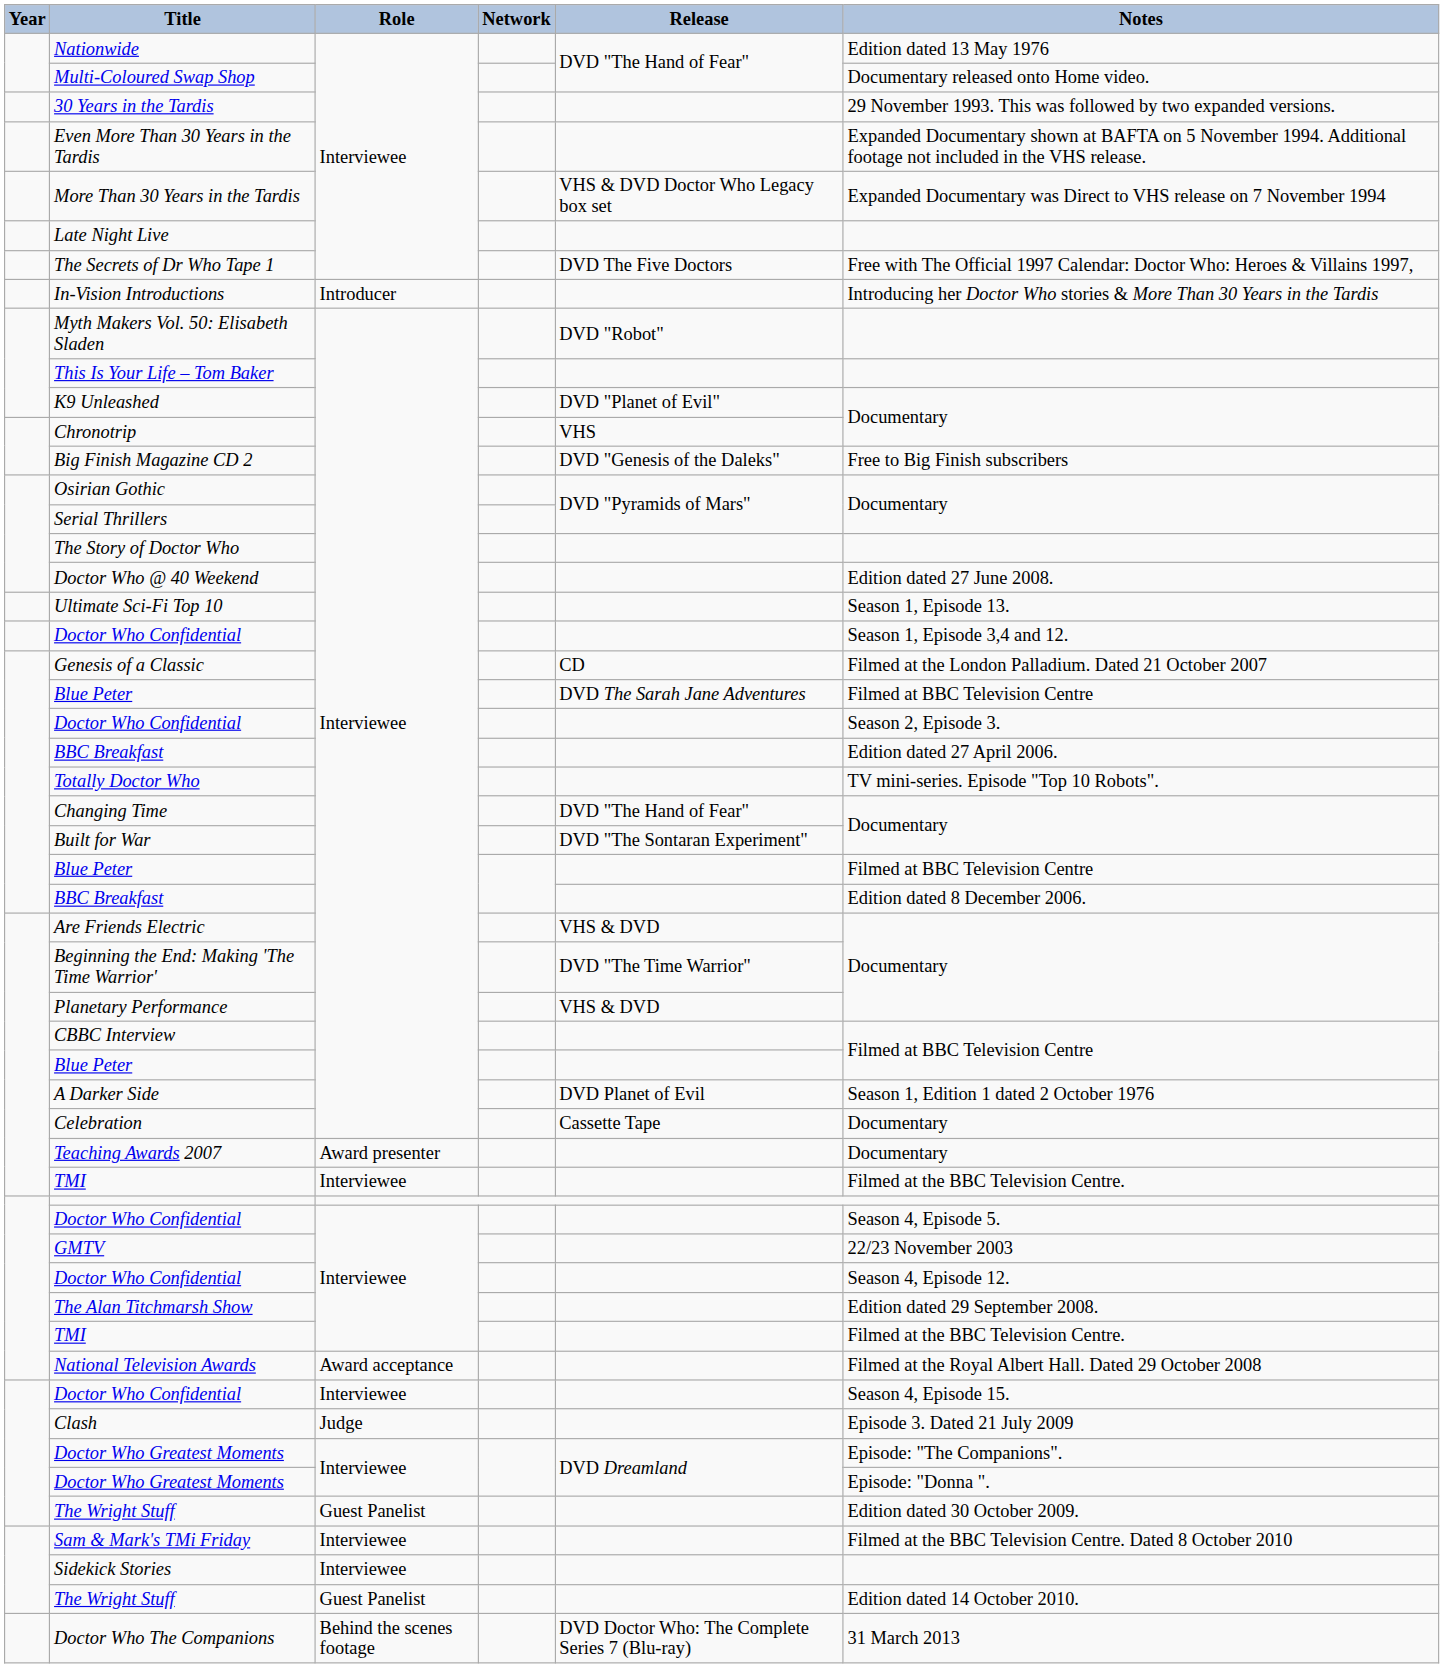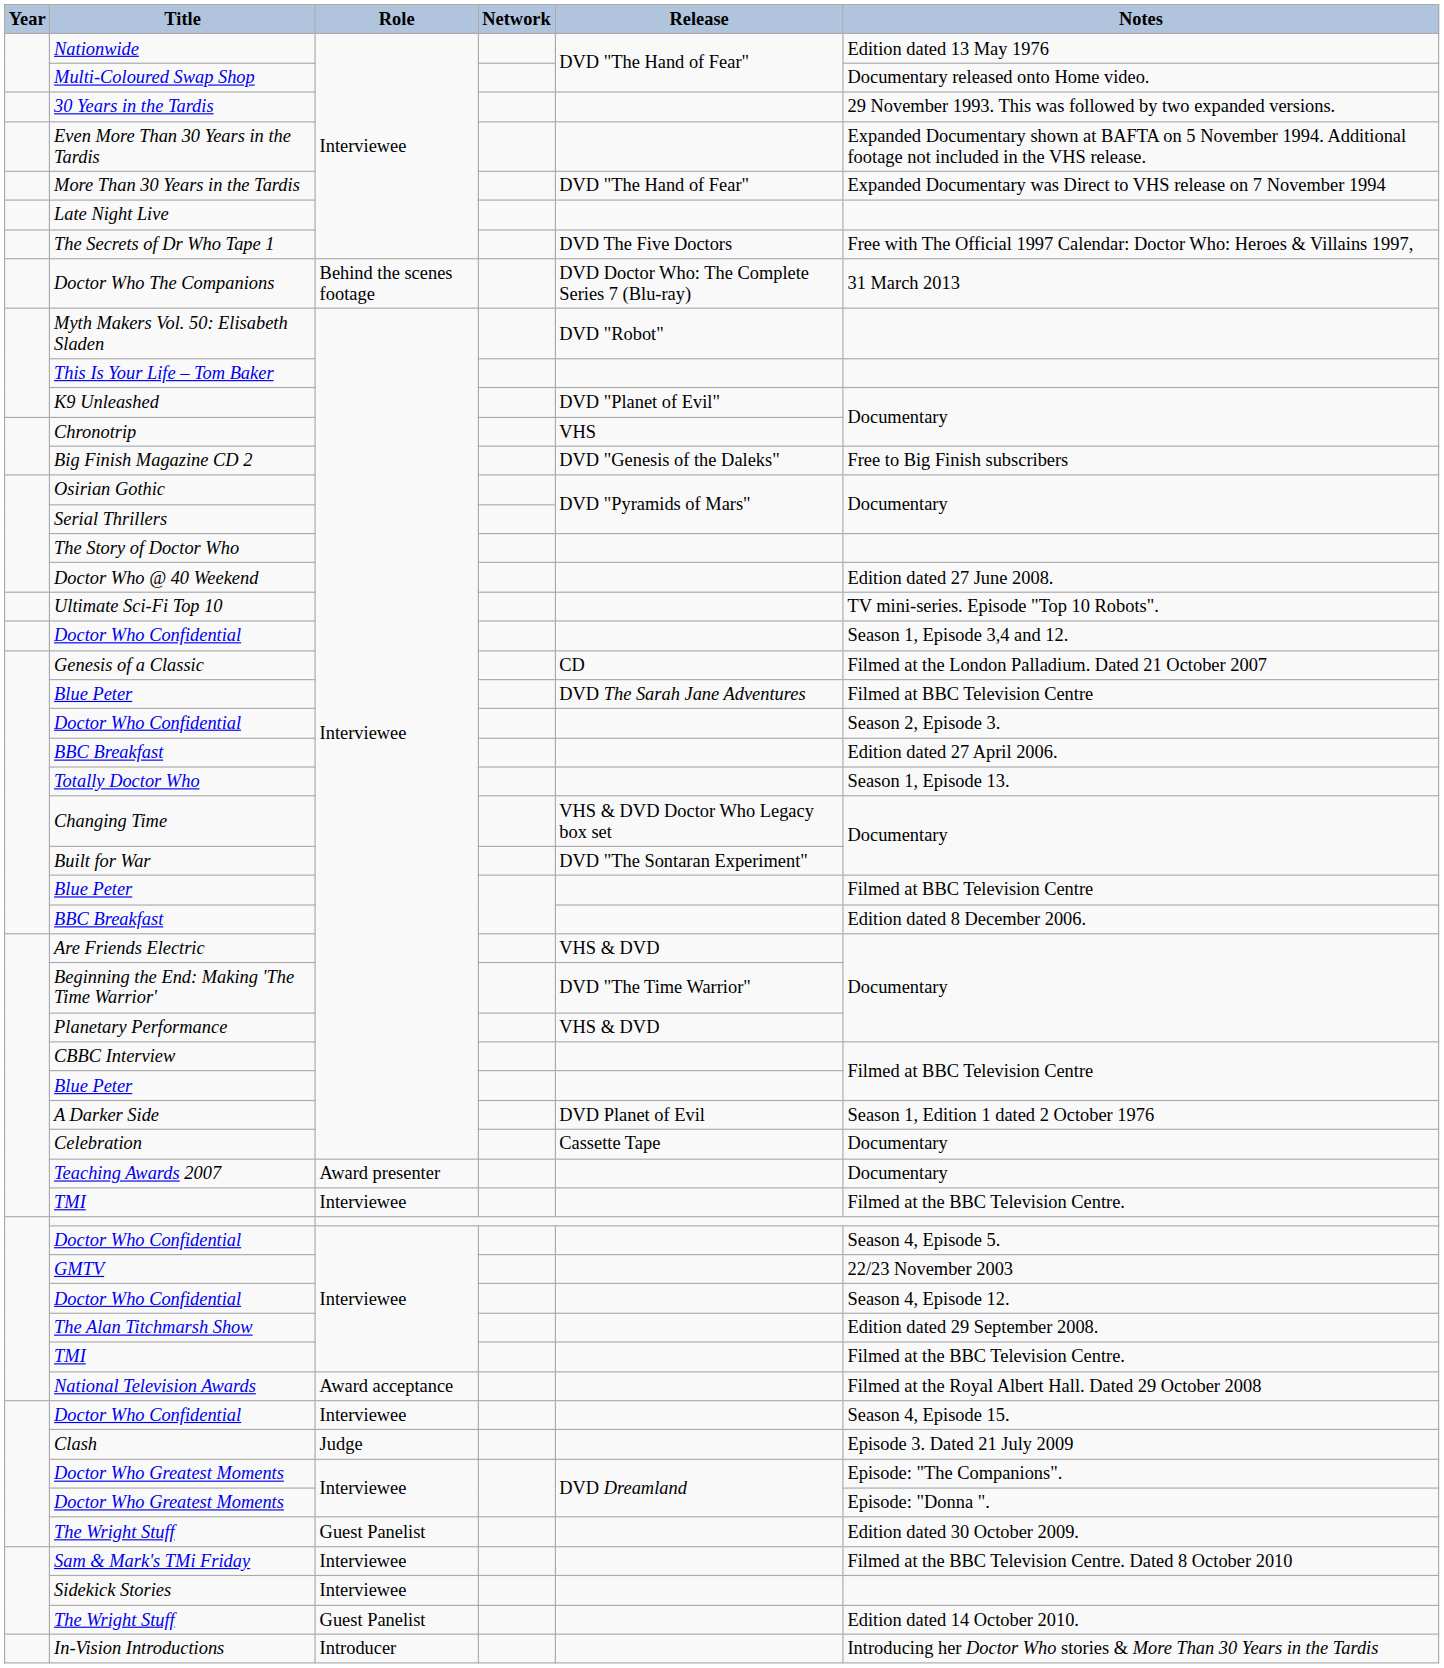 <table class="wikitable" style="font-size:100%">
 <tr>
 <th style="background:#B0C4DE;">Year</th>
 <th style="background:#B0C4DE;">Title</th>
 <th style="background:#B0C4DE;">Role</th>
 <th style="background:#B0C4DE;">Network</th>
 <th style="background:#B0C4DE;">Release</th>
 <th style="background:#B0C4DE;">Notes</th>
 </tr>
 <tr>
 <td rowspan="2"></td>
 <td><em><a href='#'>Nationwide</a></em></td>
 <td rowspan="7">Interviewee</td>
 <td></td>
 <td rowspan="2">DVD "The Hand of Fear"</td>
 <td>Edition dated 13 May 1976</td>
 </tr>
 <tr>
 <td><em><a href='#'>Multi-Coloured Swap Shop</a></em></td>
 <td></td>
 <td>Documentary released onto Home video.</td>
 </tr>
 <tr>
 <td></td>
 <td><em><a href='#'>30 Years in the Tardis</a></em></td>
 <td></td>
 <td></td>
 <td>29 November 1993. This was followed by two expanded versions.</td>
 </tr>
 <tr>
 <td></td>
 <td><em>Even More Than 30 Years in the Tardis</em></td>
 <td></td>
 <td></td>
 <td>Expanded Documentary shown at BAFTA on 5 November 1994. Additional footage not included in the VHS release.</td>
 </tr>
 <tr>
 <td></td>
 <td><em>More Than 30 Years in the Tardis</em></td>
 <td></td>
-<td>VHS & DVD Doctor Who Legacy box set</td>
+<td>DVD "The Hand of Fear"</td>
 <td>Expanded Documentary was Direct to VHS release on 7 November 1994</td>
 </tr>
 <tr>
 <td></td>
 <td><em>Late Night Live</em></td>
 <td></td>
 <td></td>
 <td></td>
 </tr>
 <tr>
 <td></td>
 <td><em>The Secrets of Dr Who Tape 1</em></td>
 <td></td>
 <td>DVD The Five Doctors</td>
 <td>Free with The Official 1997 Calendar: Doctor Who: Heroes & Villains 1997, </td>
 </tr>
 <tr>
+<td rowspan="1"></td>
+<td><em>Doctor Who The Companions</em></td>
+<td>Behind the scenes footage</td>
 <td></td>
-<td><em>In-Vision Introductions</em></td>
-<td>Introducer</td>
-<td></td>
-<td></td>
-<td>Introducing her <em>Doctor Who</em> stories & <em>More Than 30 Years in the Tardis</em></td>
+<td>DVD Doctor Who: The Complete Series 7 (Blu-ray)</td>
+<td>31 March 2013</td>
 </tr>
 <tr>
 <td rowspan="3"></td>
 <td><em>Myth Makers Vol. 50: Elisabeth Sladen</em></td>
 <td rowspan="27">Interviewee</td>
 <td></td>
 <td>DVD "Robot"</td>
 <td></td>
 </tr>
 <tr>
 <td><em><a href='#'>This Is Your Life – Tom Baker</a></em></td>
 <td></td>
 <td></td>
 <td></td>
 </tr>
 <tr>
 <td><em>K9 Unleashed</em></td>
 <td></td>
 <td>DVD "Planet of Evil"</td>
 <td rowspan="2">Documentary</td>
 </tr>
 <tr>
 <td rowspan="2"></td>
 <td><em>Chronotrip</em></td>
 <td></td>
 <td>VHS</td>
 </tr>
 <tr>
 <td><em>Big Finish Magazine CD 2</em></td>
 <td></td>
 <td>DVD "Genesis of the Daleks"</td>
 <td>Free to Big Finish subscribers</td>
 </tr>
 <tr>
 <td rowspan="4"></td>
 <td><em>Osirian Gothic</em></td>
 <td></td>
 <td rowspan="2">DVD "Pyramids of Mars"</td>
 <td rowspan="2">Documentary</td>
 </tr>
 <tr>
 <td><em>Serial Thrillers</em></td>
 <td></td>
 </tr>
 <tr>
 <td><em>The Story of Doctor Who</em></td>
 <td></td>
 <td></td>
 <td></td>
 </tr>
 <tr>
 <td><em>Doctor Who @ 40 Weekend</em></td>
 <td></td>
 <td></td>
 <td>Edition dated 27 June 2008.</td>
 </tr>
 <tr>
 <td></td>
 <td><em>Ultimate Sci-Fi Top 10</em></td>
 <td></td>
 <td></td>
-<td>Season 1, Episode 13.</td>
+<td>TV mini-series. Episode "Top 10 Robots".</td>
 </tr>
 <tr>
 <td></td>
 <td><em><a href='#'>Doctor Who Confidential</a></em></td>
 <td></td>
 <td></td>
 <td>Season 1, Episode 3,4 and 12.</td>
 </tr>
 <tr>
 <td rowspan="9"></td>
 <td><em>Genesis of a Classic</em></td>
 <td></td>
 <td>CD</td>
 <td>Filmed at the London Palladium. Dated 21 October 2007</td>
 </tr>
 <tr>
 <td><em><a href='#'>Blue Peter</a></em></td>
 <td></td>
 <td>DVD <em>The Sarah Jane Adventures</em> </td>
 <td>Filmed at BBC Television Centre</td>
 </tr>
 <tr>
 <td><em><a href='#'>Doctor Who Confidential</a></em></td>
 <td></td>
 <td></td>
 <td>Season 2, Episode 3.</td>
 </tr>
 <tr>
 <td><em><a href='#'>BBC Breakfast</a></em></td>
 <td></td>
 <td></td>
 <td>Edition dated 27 April 2006.</td>
 </tr>
 <tr>
 <td><em><a href='#'>Totally Doctor Who</a></em></td>
 <td></td>
 <td></td>
-<td>TV mini-series. Episode "Top 10 Robots".</td>
+<td>Season 1, Episode 13.</td>
 </tr>
 <tr>
 <td><em>Changing Time</em></td>
 <td></td>
-<td>DVD "The Hand of Fear"</td>
+<td>VHS & DVD Doctor Who Legacy box set</td>
 <td rowspan="2">Documentary</td>
 </tr>
 <tr>
 <td><em>Built for War</em></td>
 <td></td>
 <td>DVD "The Sontaran Experiment"</td>
 </tr>
 <tr>
 <td><em><a href='#'>Blue Peter</a></em></td>
 <td rowspan="2"></td>
 <td></td>
 <td>Filmed at BBC Television Centre</td>
 </tr>
 <tr>
 <td><em><a href='#'>BBC Breakfast</a></em></td>
 <td></td>
 <td>Edition dated 8 December 2006.</td>
 </tr>
 <tr>
 <td rowspan="9"></td>
 <td><em>Are Friends Electric</em></td>
 <td></td>
 <td>VHS & DVD</td>
 <td rowspan="3">Documentary</td>
 </tr>
 <tr>
 <td><em>Beginning the End: Making 'The Time Warrior'</em></td>
 <td></td>
 <td>DVD "The Time Warrior"</td>
 </tr>
 <tr>
 <td><em>Planetary Performance</em></td>
 <td></td>
 <td>VHS & DVD</td>
 </tr>
 <tr>
 <td><em>CBBC Interview</em></td>
 <td></td>
 <td></td>
 <td rowspan="2">Filmed at BBC Television Centre</td>
 </tr>
 <tr>
 <td><em><a href='#'>Blue Peter</a></em></td>
 <td></td>
 <td></td>
 </tr>
 <tr>
 <td><em>A Darker Side</em></td>
 <td></td>
 <td>DVD Planet of Evil</td>
 <td>Season 1, Edition 1 dated 2 October 1976</td>
 </tr>
 <tr>
 <td><em>Celebration</em></td>
 <td></td>
 <td>Cassette Tape</td>
 <td>Documentary</td>
 </tr>
 <tr>
 <td><em><a href='#'>Teaching Awards</a> 2007</em></td>
 <td>Award presenter</td>
 <td></td>
 <td></td>
 <td>Documentary</td>
 </tr>
 <tr>
 <td><em><a href='#'>TMI</a></em></td>
 <td>Interviewee</td>
 <td></td>
 <td></td>
 <td>Filmed at the BBC Television Centre.</td>
 </tr>
 <tr>
 <td rowspan="7"></td>
 <td></td>
 </tr>
 <tr>
 <td><em><a href='#'>Doctor Who Confidential</a></em></td>
 <td rowspan="5">Interviewee</td>
 <td></td>
 <td></td>
 <td>Season 4, Episode 5.</td>
 </tr>
 <tr>
 <td><em><a href='#'>GMTV</a></em></td>
 <td></td>
 <td></td>
 <td>22/23 November 2003</td>
 </tr>
 <tr>
 <td><em><a href='#'>Doctor Who Confidential</a></em></td>
 <td></td>
 <td></td>
 <td>Season 4, Episode 12.</td>
 </tr>
 <tr>
 <td><em><a href='#'>The Alan Titchmarsh Show</a></em></td>
 <td></td>
 <td></td>
 <td>Edition dated 29 September 2008.</td>
 </tr>
 <tr>
 <td><em><a href='#'>TMI</a></em></td>
 <td></td>
 <td></td>
 <td>Filmed at the BBC Television Centre.</td>
 </tr>
 <tr>
 <td><em><a href='#'>National Television Awards</a></em></td>
 <td>Award acceptance</td>
 <td></td>
 <td></td>
 <td>Filmed at the Royal Albert Hall. Dated 29 October 2008</td>
 </tr>
 <tr>
 <td rowspan="5"></td>
 <td><em><a href='#'>Doctor Who Confidential</a></em></td>
 <td>Interviewee</td>
 <td></td>
 <td></td>
 <td>Season 4, Episode 15.</td>
 </tr>
 <tr>
 <td><em>Clash</em></td>
 <td>Judge</td>
 <td></td>
 <td></td>
 <td>Episode 3. Dated 21 July 2009</td>
 </tr>
 <tr>
 <td><em><a href='#'>Doctor Who Greatest Moments</a></em></td>
 <td rowspan="2">Interviewee</td>
 <td rowspan="2"></td>
 <td rowspan="2">DVD <em>Dreamland</em></td>
 <td>Episode: "The Companions".</td>
 </tr>
 <tr>
 <td><em><a href='#'>Doctor Who Greatest Moments</a></em></td>
 <td>Episode: "Donna ".</td>
 </tr>
 <tr>
 <td><em><a href='#'>The Wright Stuff</a></em></td>
 <td>Guest Panelist</td>
 <td></td>
 <td></td>
 <td>Edition dated 30 October 2009.</td>
 </tr>
 <tr>
 <td rowspan="3"></td>
 <td><em><a href='#'>Sam & Mark's TMi Friday</a></em></td>
 <td>Interviewee</td>
 <td></td>
 <td></td>
 <td>Filmed at the BBC Television Centre. Dated 8 October 2010</td>
 </tr>
 <tr>
 <td><em>Sidekick Stories</em></td>
 <td>Interviewee</td>
 <td></td>
 <td></td>
 <td></td>
 </tr>
 <tr>
 <td><em><a href='#'>The Wright Stuff</a></em></td>
 <td>Guest Panelist</td>
 <td></td>
 <td></td>
 <td>Edition dated 14 October 2010.</td>
 </tr>
 <tr>
-<td rowspan="1"></td>
-<td><em>Doctor Who The Companions</em></td>
-<td>Behind the scenes footage</td>
 <td></td>
-<td>DVD Doctor Who: The Complete Series 7 (Blu-ray)</td>
-<td>31 March 2013</td>
+<td><em>In-Vision Introductions</em></td>
+<td>Introducer</td>
+<td></td>
+<td></td>
+<td>Introducing her <em>Doctor Who</em> stories & <em>More Than 30 Years in the Tardis</em></td>
 </tr>
 </table>
